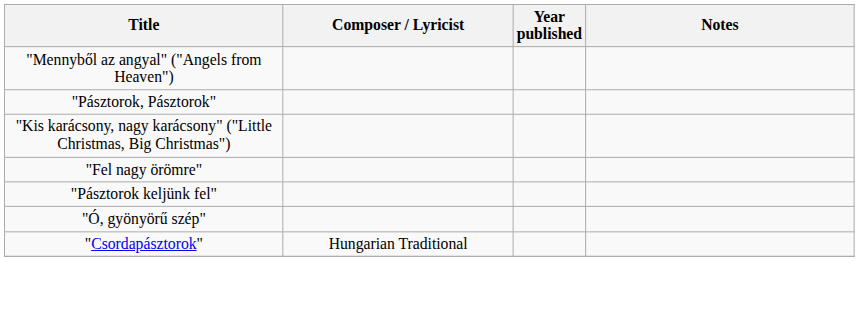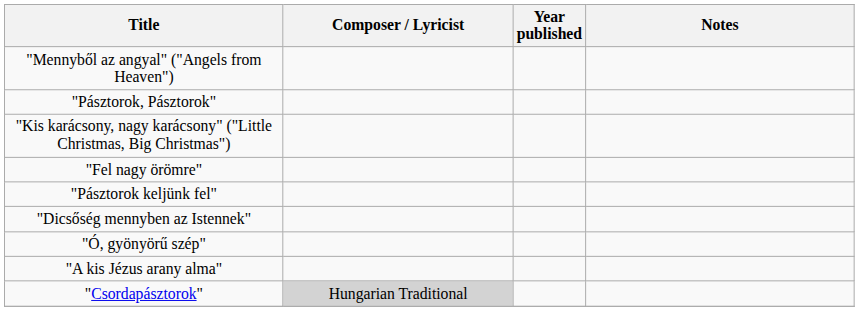 <table class="wikitable" style="text-align:center;">
 <tr>
 <th width="300">Title</th>
 <th width="250">Composer / Lyricist</th>
 <th width="20">Year published</th>
 <th width="300">Notes</th>
 </tr>
 <tr>
 <td>"Mennyből az angyal" ("Angels from Heaven")</td>
 <td></td>
 <td></td>
 <td></td>
 </tr>
 <tr>
 <td>"Pásztorok, Pásztorok"</td>
 <td></td>
 <td></td>
 <td></td>
 </tr>
 <tr>
 <td>"Kis karácsony, nagy karácsony" ("Little Christmas, Big Christmas")</td>
 <td></td>
 <td></td>
 <td></td>
 </tr>
 <tr>
 <td>"Fel nagy örömre"</td>
 <td></td>
 <td></td>
 <td></td>
 </tr>
 <tr>
 <td>"Pásztorok keljünk fel"</td>
 <td></td>
 <td></td>
 <td></td>
 </tr>
 <tr>
+<td>"Dicsőség mennyben az Istennek"</td>
+<td></td>
+<td></td>
+<td></td>
+</tr>
+<tr>
 <td>"Ó, gyönyörű szép"</td>
 <td></td>
 <td></td>
 <td></td>
 </tr>
 <tr>
+<td>"A kis Jézus arany alma"</td>
+<td></td>
+<td></td>
+<td></td>
+</tr>
+<tr>
 <td>"<a href='#'>Csordapásztorok</a>"</td>
-<td>Hungarian Traditional</td>
+<td style="background: lightgrey;">Hungarian Traditional</td>
 <td></td>
 <td></td>
 </tr>
 <tr>
 </tr>
 </table>
